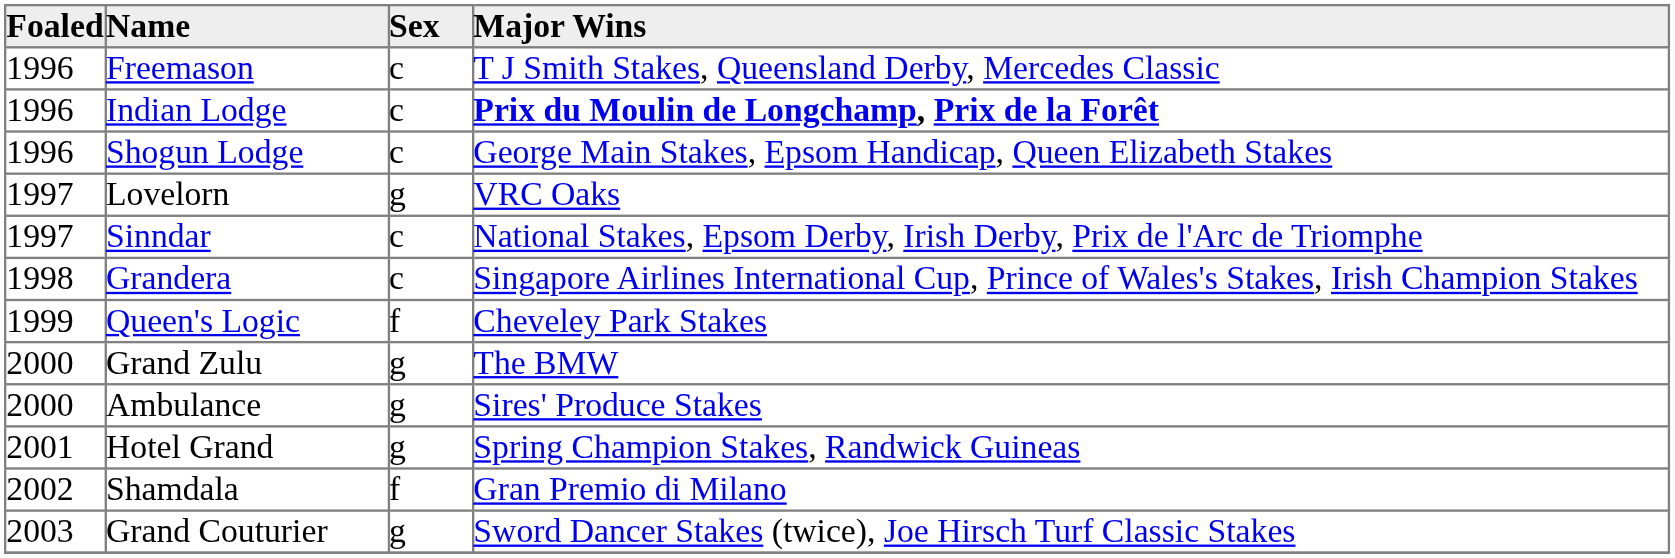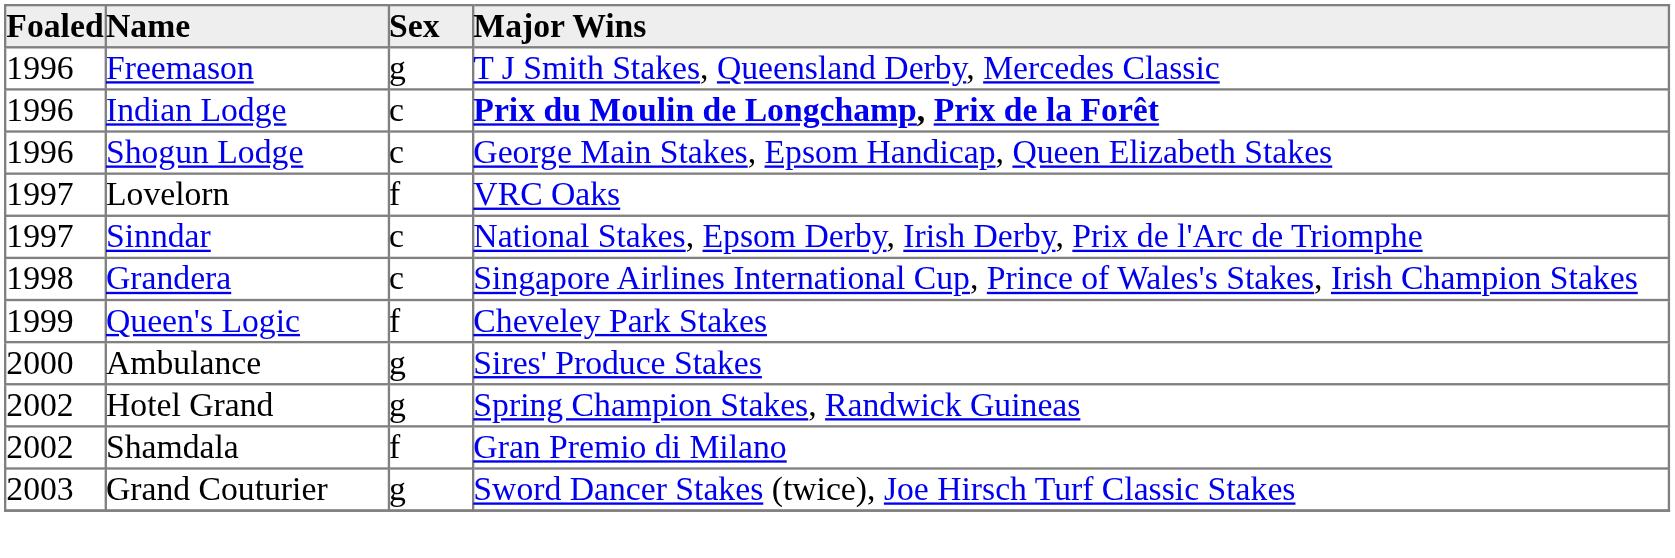 <table border="1" cellpadding="0" style="border-collapse: collapse; font-size:90%">
 <tr bgcolor="#eeeeee">
 <td width="35px"><strong>Foaled</strong></td>
 <td width="120px"><strong>Name</strong></td>
 <td width="35px"><strong>Sex</strong></td>
 <td width="510px"><strong>Major Wins</strong></td>
 </tr>
 <tr>
 <td>1996</td>
 <td><a href='#'>Freemason</a></td>
-<td>c</td>
+<td>g</td>
 <td><a href='#'>T J Smith Stakes</a>, <a href='#'>Queensland Derby</a>, <a href='#'>Mercedes Classic</a></td>
 </tr>
 <tr>
 <td>1996</td>
 <td><a href='#'>Indian Lodge</a></td>
 <td>c</td>
 <td><strong><a href='#'>Prix du Moulin de Longchamp</a>, <a href='#'>Prix de la Forêt</a></strong></td>
 </tr>
 <tr>
 <td>1996</td>
 <td><a href='#'>Shogun Lodge</a></td>
 <td>c</td>
 <td><a href='#'>George Main Stakes</a>, <a href='#'>Epsom Handicap</a>, <a href='#'>Queen Elizabeth Stakes</a></td>
 </tr>
 <tr>
 <td>1997</td>
 <td>Lovelorn</td>
-<td>g</td>
+<td>f</td>
 <td><a href='#'>VRC Oaks</a></td>
 </tr>
 <tr>
 <td>1997</td>
 <td><a href='#'>Sinndar</a></td>
 <td>c</td>
 <td><a href='#'>National Stakes</a>, <a href='#'>Epsom Derby</a>, <a href='#'>Irish Derby</a>, <a href='#'>Prix de l'Arc de Triomphe</a></td>
 </tr>
 <tr>
 <td>1998</td>
 <td><a href='#'>Grandera</a></td>
 <td>c</td>
 <td><a href='#'>Singapore Airlines International Cup</a>, <a href='#'>Prince of Wales's Stakes</a>, <a href='#'>Irish Champion Stakes</a></td>
 </tr>
 <tr>
 <td>1999</td>
 <td><a href='#'>Queen's Logic</a></td>
 <td>f</td>
 <td><a href='#'>Cheveley Park Stakes</a></td>
 </tr>
 <tr>
 <td>2000</td>
-<td>Grand Zulu</td>
-<td>g</td>
-<td><a href='#'>The BMW</a></td>
-</tr>
-<tr>
-<td>2000</td>
 <td>Ambulance</td>
 <td>g</td>
 <td><a href='#'>Sires' Produce Stakes</a></td>
 </tr>
 <tr>
-<td>2001</td>
+<td>2002</td>
 <td>Hotel Grand</td>
 <td>g</td>
 <td><a href='#'>Spring Champion Stakes</a>, <a href='#'>Randwick Guineas</a></td>
 </tr>
 <tr>
 <td>2002</td>
 <td>Shamdala</td>
 <td>f</td>
 <td><a href='#'>Gran Premio di Milano</a></td>
 </tr>
 <tr>
 <td>2003</td>
 <td>Grand Couturier</td>
 <td>g</td>
 <td><a href='#'>Sword Dancer Stakes</a> (twice), <a href='#'>Joe Hirsch Turf Classic Stakes</a></td>
 </tr>
 <tr>
 </tr>
 </table>
